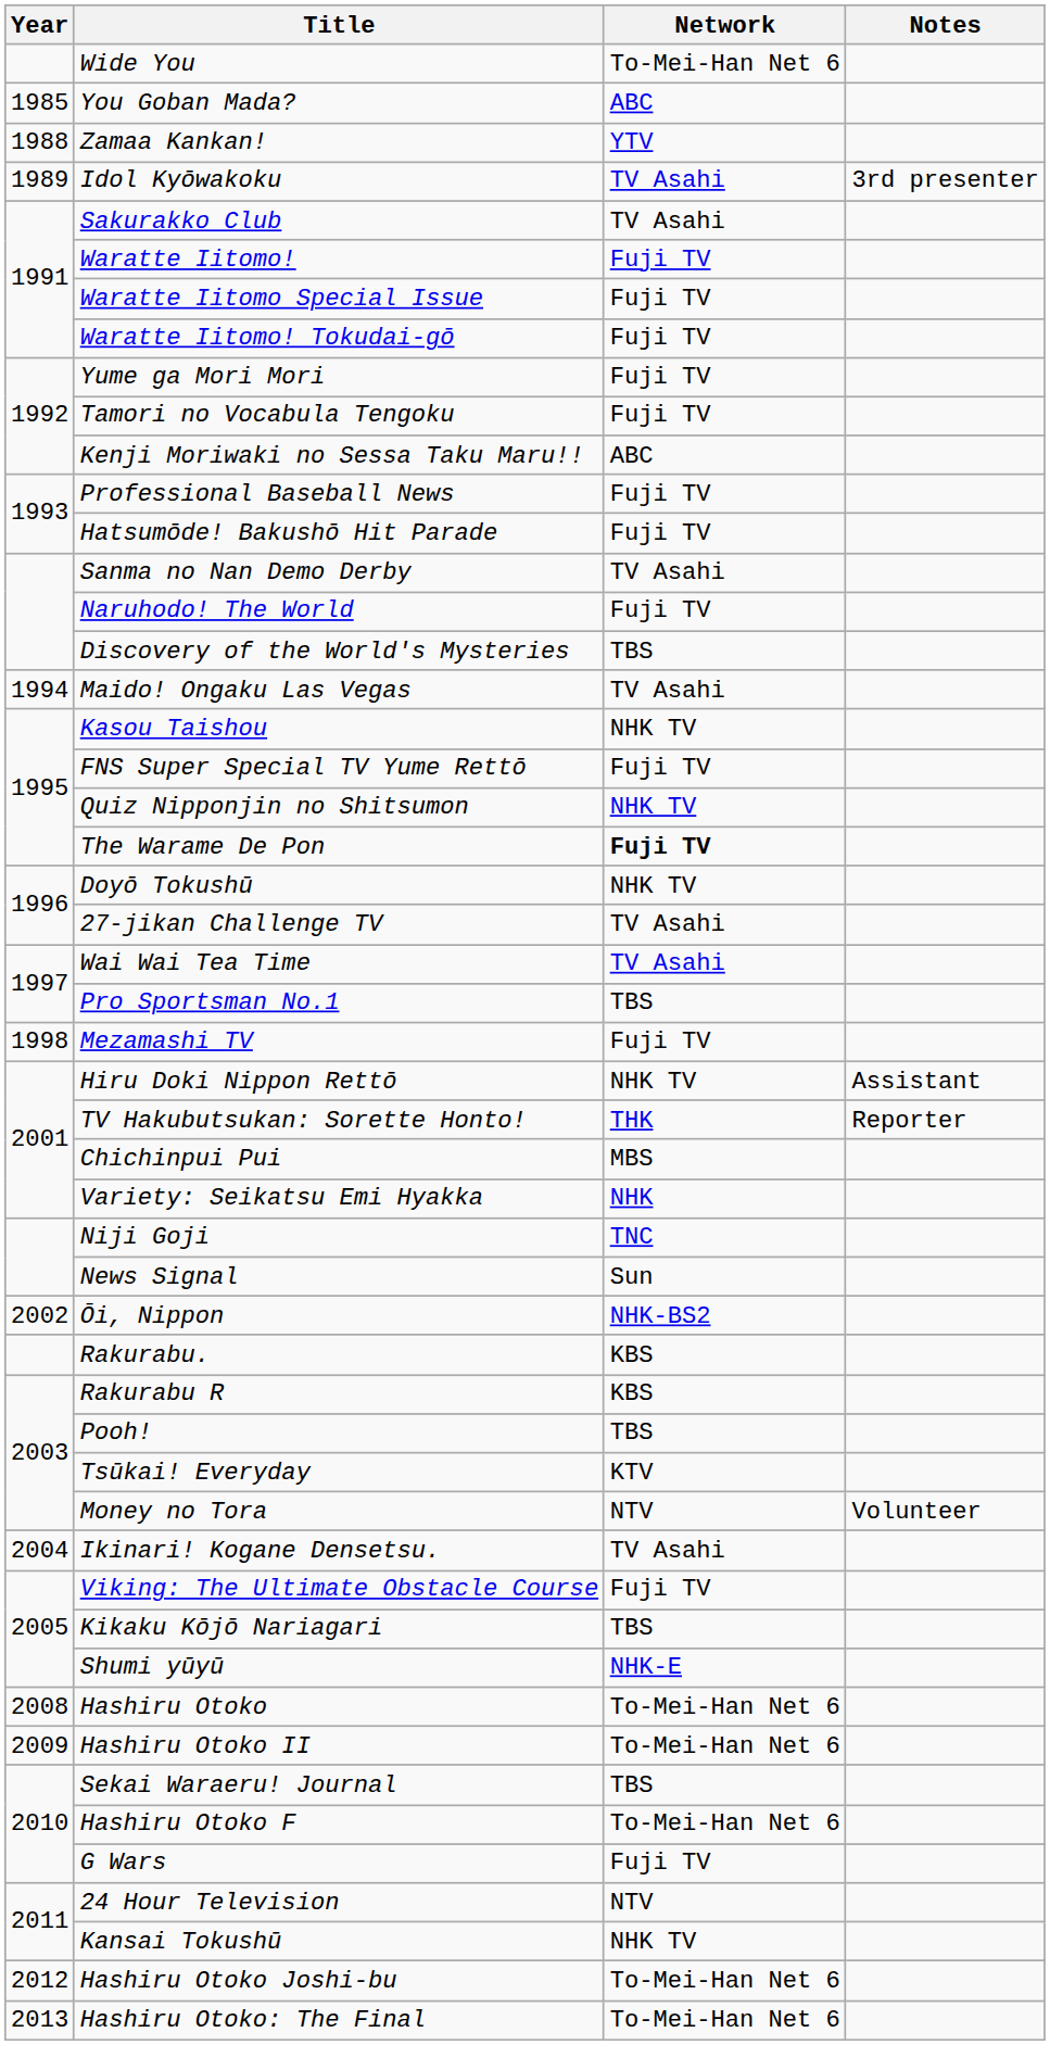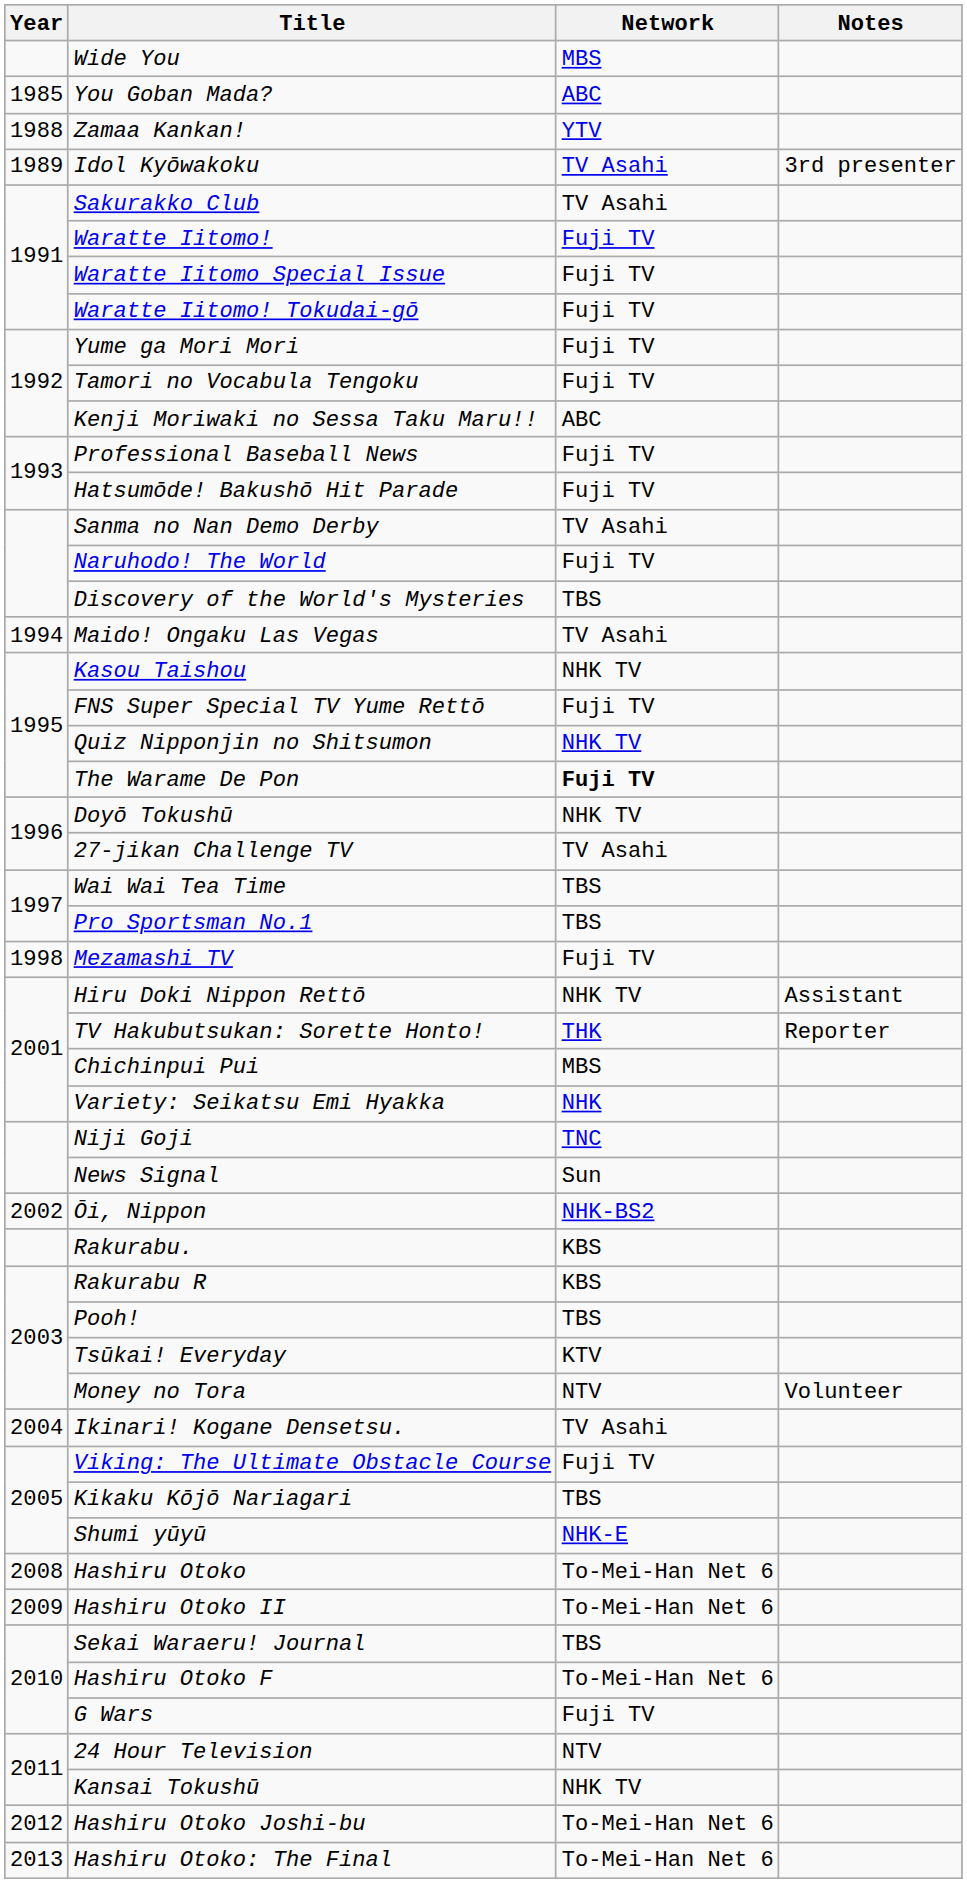 <table class="wikitable">
 <tr>
 <th>Year</th>
 <th>Title</th>
 <th>Network</th>
 <th>Notes</th>
 </tr>
 <tr>
 <td></td>
 <td><em>Wide You</em></td>
-<td>To-Mei-Han Net 6</td>
+<td><a href='#'>MBS</a></td>
 <td></td>
 </tr>
 <tr>
 <td>1985</td>
 <td><em>You Goban Mada?</em></td>
 <td><a href='#'>ABC</a></td>
 <td></td>
 </tr>
 <tr>
 <td>1988</td>
 <td><em>Zamaa Kankan!</em></td>
 <td><a href='#'>YTV</a></td>
 <td></td>
 </tr>
 <tr>
 <td>1989</td>
 <td><em>Idol Kyōwakoku</em></td>
 <td><a href='#'>TV Asahi</a></td>
 <td>3rd presenter</td>
 </tr>
 <tr>
 <td rowspan="4">1991</td>
 <td><em><a href='#'>Sakurakko Club</a></em></td>
 <td>TV Asahi</td>
 <td></td>
 </tr>
 <tr>
 <td><em><a href='#'>Waratte Iitomo!</a></em></td>
 <td><a href='#'>Fuji TV</a></td>
 <td></td>
 </tr>
 <tr>
 <td><em><a href='#'>Waratte Iitomo Special Issue</a></em></td>
 <td>Fuji TV</td>
 <td></td>
 </tr>
 <tr>
 <td><em><a href='#'>Waratte Iitomo! Tokudai-gō</a></em></td>
 <td>Fuji TV</td>
 <td></td>
 </tr>
 <tr>
 <td rowspan="3">1992</td>
 <td><em>Yume ga Mori Mori</em></td>
 <td>Fuji TV</td>
 <td></td>
 </tr>
 <tr>
 <td><em>Tamori no Vocabula Tengoku</em></td>
 <td>Fuji TV</td>
 <td></td>
 </tr>
 <tr>
 <td><em>Kenji Moriwaki no Sessa Taku Maru!!</em></td>
 <td>ABC</td>
 <td></td>
 </tr>
 <tr>
 <td rowspan="2">1993</td>
 <td><em>Professional Baseball News</em></td>
 <td>Fuji TV</td>
 <td></td>
 </tr>
 <tr>
 <td><em>Hatsumōde! Bakushō Hit Parade</em></td>
 <td>Fuji TV</td>
 <td></td>
 </tr>
 <tr>
 <td rowspan="3"></td>
 <td><em>Sanma no Nan Demo Derby</em></td>
 <td>TV Asahi</td>
 <td></td>
 </tr>
 <tr>
 <td><em><a href='#'>Naruhodo! The World</a></em></td>
 <td>Fuji TV</td>
 <td></td>
 </tr>
 <tr>
 <td><em>Discovery of the World's Mysteries</em></td>
 <td>TBS</td>
 <td></td>
 </tr>
 <tr>
 <td>1994</td>
 <td><em>Maido! Ongaku Las Vegas</em></td>
 <td>TV Asahi</td>
 <td></td>
 </tr>
 <tr>
 <td rowspan="4">1995</td>
 <td><em><a href='#'>Kasou Taishou</a></em></td>
 <td>NHK TV</td>
 <td></td>
 </tr>
 <tr>
 <td><em>FNS Super Special TV Yume Rettō</em></td>
 <td>Fuji TV</td>
 <td></td>
 </tr>
 <tr>
 <td><em>Quiz Nipponjin no Shitsumon</em></td>
 <td><a href='#'>NHK TV</a></td>
 <td></td>
 </tr>
 <tr>
 <td><em>The Warame De Pon</em></td>
 <td><strong>Fuji TV</strong></td>
 <td></td>
 </tr>
 <tr>
 <td rowspan="2">1996</td>
 <td><em>Doyō Tokushū</em></td>
 <td>NHK TV</td>
 <td></td>
 </tr>
 <tr>
 <td><em>27-jikan Challenge TV</em></td>
 <td>TV Asahi</td>
 <td></td>
 </tr>
 <tr>
 <td rowspan="2">1997</td>
 <td><em>Wai Wai Tea Time</em></td>
-<td><a href='#'>TV Asahi</a></td>
+<td>TBS</td>
 <td></td>
 </tr>
 <tr>
 <td><em><a href='#'>Pro Sportsman No.1</a></em></td>
 <td>TBS</td>
 <td></td>
 </tr>
 <tr>
 <td>1998</td>
 <td><em><a href='#'>Mezamashi TV</a></em></td>
 <td>Fuji TV</td>
 <td></td>
 </tr>
 <tr>
 <td rowspan="4">2001</td>
 <td><em>Hiru Doki Nippon Rettō</em></td>
 <td>NHK TV</td>
 <td>Assistant</td>
 </tr>
 <tr>
 <td><em>TV Hakubutsukan: Sorette Honto!</em></td>
 <td><a href='#'>THK</a></td>
 <td>Reporter</td>
 </tr>
 <tr>
 <td><em>Chichinpui Pui</em></td>
 <td>MBS</td>
 <td></td>
 </tr>
 <tr>
 <td><em>Variety: Seikatsu Emi Hyakka</em></td>
 <td><a href='#'>NHK</a></td>
 <td></td>
 </tr>
 <tr>
 <td rowspan="2"></td>
 <td><em>Niji Goji</em></td>
 <td><a href='#'>TNC</a></td>
 <td></td>
 </tr>
 <tr>
 <td><em>News Signal</em></td>
 <td>Sun</td>
 <td></td>
 </tr>
 <tr>
 <td>2002</td>
 <td><em>Ōi, Nippon</em></td>
 <td><a href='#'>NHK-BS2</a></td>
 <td></td>
 </tr>
 <tr>
 <td></td>
 <td><em>Rakurabu.</em></td>
 <td>KBS</td>
 <td></td>
 </tr>
 <tr>
 <td rowspan="4">2003</td>
 <td><em>Rakurabu R</em></td>
 <td>KBS</td>
 <td></td>
 </tr>
 <tr>
 <td><em>Pooh!</em></td>
 <td>TBS</td>
 <td></td>
 </tr>
 <tr>
 <td><em>Tsūkai! Everyday</em></td>
 <td>KTV</td>
 <td></td>
 </tr>
 <tr>
 <td><em>Money no Tora</em></td>
 <td>NTV</td>
 <td>Volunteer</td>
 </tr>
 <tr>
 <td>2004</td>
 <td><em>Ikinari! Kogane Densetsu.</em></td>
 <td>TV Asahi</td>
 <td></td>
 </tr>
 <tr>
 <td rowspan="3">2005</td>
 <td><em><a href='#'>Viking: The Ultimate Obstacle Course</a></em></td>
 <td>Fuji TV</td>
 <td></td>
 </tr>
 <tr>
 <td><em>Kikaku Kōjō Nariagari</em></td>
 <td>TBS</td>
 <td></td>
 </tr>
 <tr>
 <td><em>Shumi yūyū</em></td>
 <td><a href='#'>NHK-E</a></td>
 <td></td>
 </tr>
 <tr>
 <td>2008</td>
 <td><em>Hashiru Otoko</em></td>
 <td>To-Mei-Han Net 6</td>
 <td></td>
 </tr>
 <tr>
 <td>2009</td>
 <td><em>Hashiru Otoko II</em></td>
 <td>To-Mei-Han Net 6</td>
 <td></td>
 </tr>
 <tr>
 <td rowspan="3">2010</td>
 <td><em>Sekai Waraeru! Journal</em></td>
 <td>TBS</td>
 <td></td>
 </tr>
 <tr>
 <td><em>Hashiru Otoko F</em></td>
 <td>To-Mei-Han Net 6</td>
 <td></td>
 </tr>
 <tr>
 <td><em>G Wars</em></td>
 <td>Fuji TV</td>
 <td></td>
 </tr>
 <tr>
 <td rowspan="2">2011</td>
 <td><em>24 Hour Television</em></td>
 <td>NTV</td>
 <td></td>
 </tr>
 <tr>
 <td><em>Kansai Tokushū</em></td>
 <td>NHK TV</td>
 <td></td>
 </tr>
 <tr>
 <td>2012</td>
 <td><em>Hashiru Otoko Joshi-bu</em></td>
 <td>To-Mei-Han Net 6</td>
 <td></td>
 </tr>
 <tr>
 <td>2013</td>
 <td><em>Hashiru Otoko: The Final</em></td>
 <td>To-Mei-Han Net 6</td>
 <td></td>
 </tr>
 </table>
